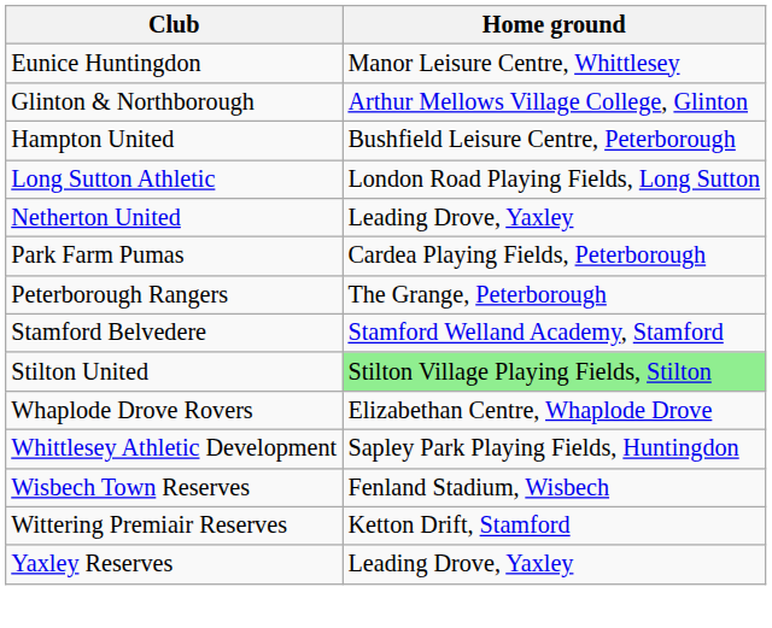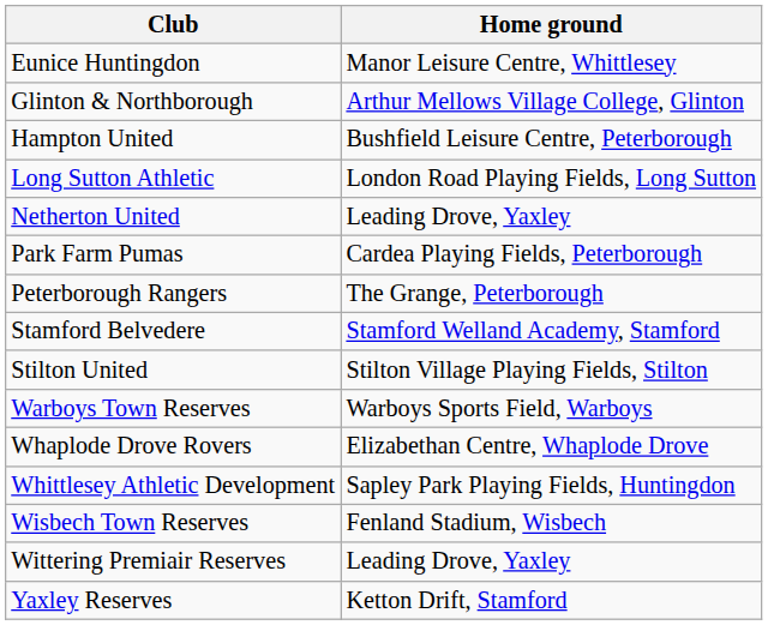 <table class="wikitable" border="1">
 <tr>
 <th>Club</th>
 <th>Home ground</th>
 </tr>
 <tr>
 <td>Eunice Huntingdon</td>
 <td>Manor Leisure Centre, <a href='#'>Whittlesey</a></td>
 </tr>
 <tr>
 <td>Glinton & Northborough</td>
 <td><a href='#'>Arthur Mellows Village College</a>, <a href='#'>Glinton</a></td>
 </tr>
 <tr>
 <td>Hampton United</td>
 <td>Bushfield Leisure Centre, <a href='#'>Peterborough</a></td>
 </tr>
 <tr>
 <td><a href='#'>Long Sutton Athletic</a></td>
 <td>London Road Playing Fields, <a href='#'>Long Sutton</a></td>
 </tr>
 <tr>
 <td><a href='#'>Netherton United</a></td>
 <td>Leading Drove, <a href='#'>Yaxley</a></td>
 </tr>
 <tr>
 <td>Park Farm Pumas</td>
 <td>Cardea Playing Fields, <a href='#'>Peterborough</a></td>
 </tr>
 <tr>
 <td>Peterborough Rangers</td>
 <td>The Grange, <a href='#'>Peterborough</a></td>
 </tr>
 <tr>
 <td>Stamford Belvedere</td>
 <td><a href='#'>Stamford Welland Academy</a>, <a href='#'>Stamford</a></td>
 </tr>
 <tr>
 <td>Stilton United</td>
-<td style="background: lightgreen;">Stilton Village Playing Fields, <a href='#'>Stilton</a></td>
+<td>Stilton Village Playing Fields, <a href='#'>Stilton</a></td>
+</tr>
+<tr>
+<td><a href='#'>Warboys Town</a> Reserves</td>
+<td>Warboys Sports Field, <a href='#'>Warboys</a></td>
 </tr>
 <tr>
 <td>Whaplode Drove Rovers</td>
 <td>Elizabethan Centre, <a href='#'>Whaplode Drove</a></td>
 </tr>
 <tr>
 <td><a href='#'>Whittlesey Athletic</a> Development</td>
 <td>Sapley Park Playing Fields, <a href='#'>Huntingdon</a></td>
 </tr>
 <tr>
 <td><a href='#'>Wisbech Town</a> Reserves</td>
 <td>Fenland Stadium, <a href='#'>Wisbech</a></td>
 </tr>
 <tr>
 <td>Wittering Premiair Reserves</td>
-<td>Ketton Drift, <a href='#'>Stamford</a></td>
+<td>Leading Drove, <a href='#'>Yaxley</a></td>
 </tr>
 <tr>
 <td><a href='#'>Yaxley</a> Reserves</td>
-<td>Leading Drove, <a href='#'>Yaxley</a></td>
+<td>Ketton Drift, <a href='#'>Stamford</a></td>
 </tr>
 </table>
